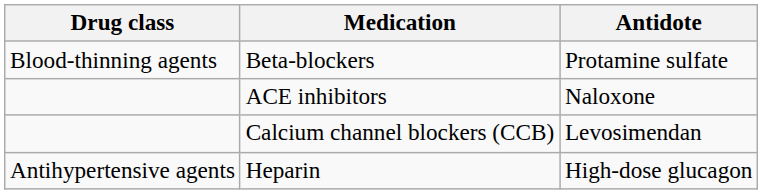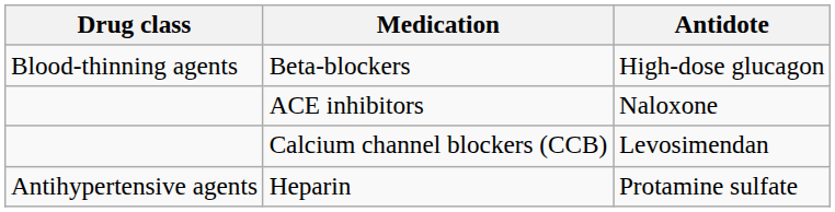 <table class="wikitable">
 <tr>
 <th>Drug class</th>
 <th>Medication</th>
 <th>Antidote</th>
 </tr>
 <tr>
 <td>Blood-thinning agents</td>
 <td>Beta-blockers</td>
-<td>Protamine sulfate</td>
+<td>High-dose glucagon</td>
 </tr>
 <tr>
 <td></td>
 <td>ACE inhibitors</td>
 <td>Naloxone</td>
 </tr>
 <tr>
 <td></td>
 <td>Calcium channel blockers (CCB)</td>
 <td>Levosimendan</td>
 </tr>
 <tr>
 <td>Antihypertensive agents</td>
 <td>Heparin</td>
-<td>High-dose glucagon</td>
+<td>Protamine sulfate</td>
 </tr>
 </table>
